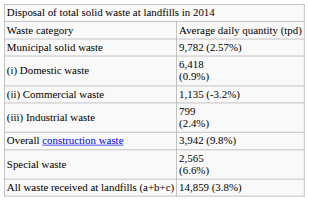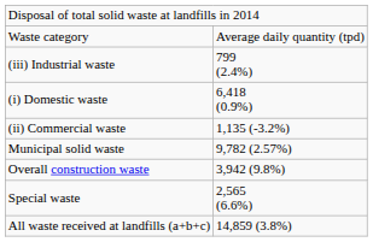 <table class="wikitable">
 <tr>
 <td colspan="2">Disposal  of total solid waste at landfills in 2014</td>
 </tr>
 <tr>
 <td>Waste  category</td>
 <td>Average  daily quantity (tpd)</td>
 </tr>
 <tr>
-<td>Municipal  solid waste</td>
-<td>9,782                                  (2.57%)</td>
+<td>(iii) Industrial waste</td>
+<td>799<br>(2.4%)</td>
 </tr>
 <tr>
 <td>(i) Domestic waste</td>
 <td>6,418<br>(0.9%)</td>
 </tr>
 <tr>
 <td>(ii) Commercial waste</td>
 <td>1,135                                  (-3.2%)</td>
 </tr>
 <tr>
-<td>(iii) Industrial waste</td>
-<td>799<br>(2.4%)</td>
+<td>Municipal  solid waste</td>
+<td>9,782                                  (2.57%)</td>
 </tr>
 <tr>
 <td>Overall  <a href='#'>construction waste</a></td>
 <td>3,942                                   (9.8%)</td>
 </tr>
 <tr>
 <td>Special  waste</td>
 <td>2,565<br>(6.6%)</td>
 </tr>
 <tr>
 <td>All  waste received at landfills (a+b+c)</td>
 <td>14,859                                 (3.8%)</td>
 </tr>
 </table>
